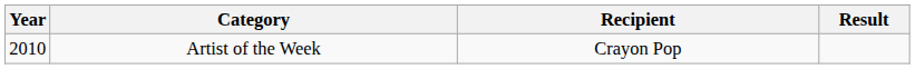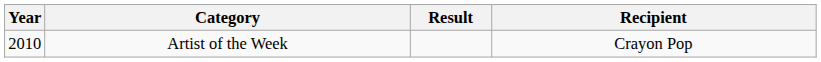 <table class="wikitable" style="text-align:center">
 <tr>
 <th width="5%">Year</th>
 <th width="45%">Category</th>
+<th width="10%">Result</th>
 <th width="40%">Recipient</th>
-<th width="10%">Result</th>
 </tr>
 <tr>
 <td>2010</td>
 <td>Artist of the Week</td>
+<td></td>
 <td>Crayon Pop</td>
-<td></td>
 </tr>
 </table>
